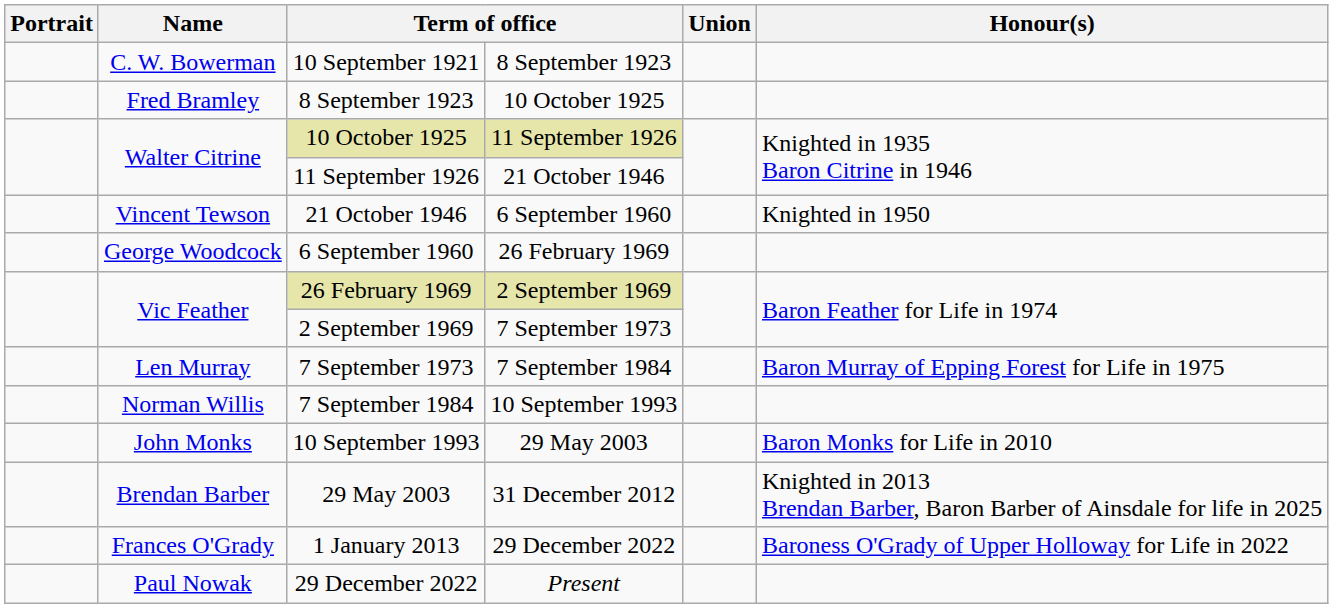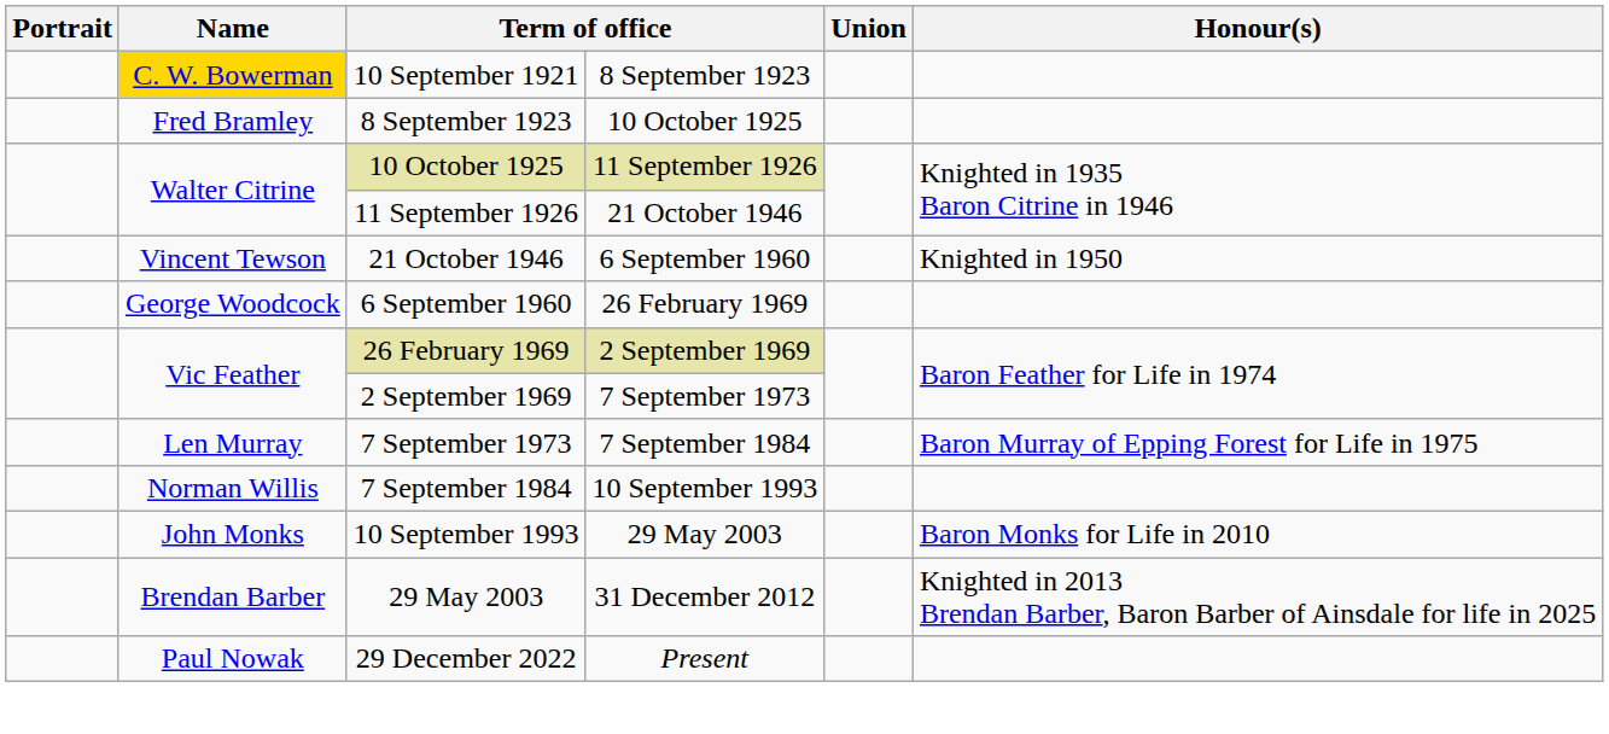 <table class="sortable wikitable">
 <tr>
 <th>Portrait</th>
 <th>Name<br></th>
 <th colspan=2>Term of office</th>
 <th>Union</th>
 <th>Honour(s)</th>
 </tr>
 <tr>
 <td></td>
-<td align=center><a href='#'>C. W. Bowerman</a><br></td>
+<td align=center style="background: gold;"><a href='#'>C. W. Bowerman</a><br></td>
 <td align=center>10 September 1921</td>
 <td align=center>8 September 1923</td>
 <td></td>
 <td></td>
 </tr>
 <tr>
 <td></td>
 <td align=center><a href='#'>Fred Bramley</a><br></td>
 <td align=center>8 September 1923</td>
 <td align=center>10 October 1925<br></td>
 <td></td>
 <td></td>
 </tr>
 <tr>
 <td rowspan=2></td>
 <td rowspan=2 align=center><a href='#'>Walter Citrine</a><br></td>
 <td bgcolor=#E6E6AA align=center>10 October 1925</td>
 <td bgcolor=#E6E6AA align=center>11 September 1926</td>
 <td rowspan=2></td>
 <td rowspan=2>Knighted in 1935<br><a href='#'>Baron Citrine</a> in 1946</td>
 </tr>
 <tr>
 <td align=center>11 September 1926</td>
 <td align=center>21 October 1946</td>
 </tr>
 <tr>
 <td></td>
 <td align=center><a href='#'>Vincent Tewson</a><br></td>
 <td align=center>21 October 1946</td>
 <td align=center>6 September 1960</td>
 <td></td>
 <td>Knighted in 1950</td>
 </tr>
 <tr>
 <td></td>
 <td align=center><a href='#'>George Woodcock</a><br></td>
 <td align=center>6 September 1960</td>
 <td align=center>26 February 1969</td>
 <td></td>
 <td></td>
 </tr>
 <tr>
 <td rowspan=2></td>
 <td rowspan=2 align=center><a href='#'>Vic Feather</a><br></td>
 <td bgcolor=#E6E6AA align=center>26 February 1969</td>
 <td bgcolor=#E6E6AA align=center>2 September 1969</td>
 <td rowspan=2></td>
 <td rowspan=2><a href='#'>Baron Feather</a> for Life in 1974</td>
 </tr>
 <tr>
 <td align=center>2 September 1969</td>
 <td align=center>7 September 1973</td>
 </tr>
 <tr>
 <td></td>
 <td align=center><a href='#'>Len Murray</a><br></td>
 <td align=center>7 September 1973</td>
 <td align=center>7 September 1984</td>
 <td></td>
 <td><a href='#'>Baron Murray of Epping Forest</a> for Life in 1975</td>
 </tr>
 <tr>
 <td></td>
 <td align=center><a href='#'>Norman Willis</a><br></td>
 <td align=center>7 September 1984</td>
 <td align=center>10 September 1993</td>
 <td></td>
 <td></td>
 </tr>
 <tr>
 <td></td>
 <td align=center><a href='#'>John Monks</a><br></td>
 <td align=center>10 September 1993</td>
 <td align=center>29 May 2003</td>
 <td></td>
 <td><a href='#'>Baron Monks</a> for Life in 2010</td>
 </tr>
 <tr>
 <td></td>
 <td align=center><a href='#'>Brendan Barber</a><br></td>
 <td align=center>29 May 2003</td>
 <td align=center>31 December 2012</td>
 <td></td>
 <td>Knighted in 2013<br><a href='#'>Brendan Barber</a>, Baron Barber of Ainsdale for life in 2025</td>
 </tr>
 <tr>
 <td></td>
-<td align=center><a href='#'>Frances O'Grady</a><br></td>
-<td align=center>1 January 2013</td>
-<td align=center>29 December 2022</td>
-<td></td>
-<td><a href='#'>Baroness O'Grady of Upper Holloway</a> for Life in 2022</td>
-</tr>
-<tr>
-<td></td>
 <td align=center><a href='#'>Paul Nowak</a><br></td>
 <td align=center>29 December 2022</td>
 <td align=center><em>Present</em></td>
 <td></td>
 <td></td>
 </tr>
 </table>
